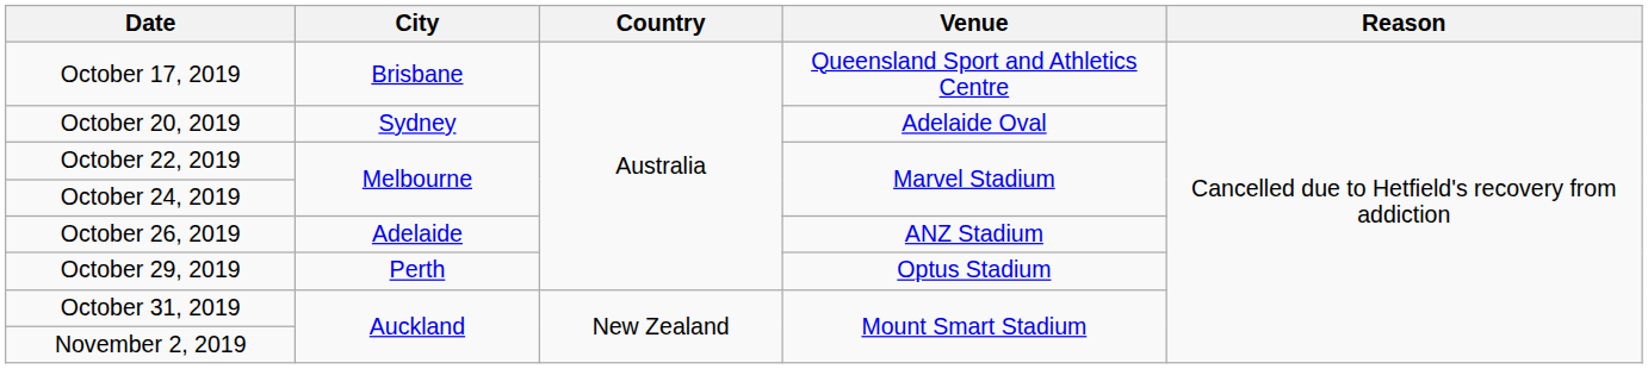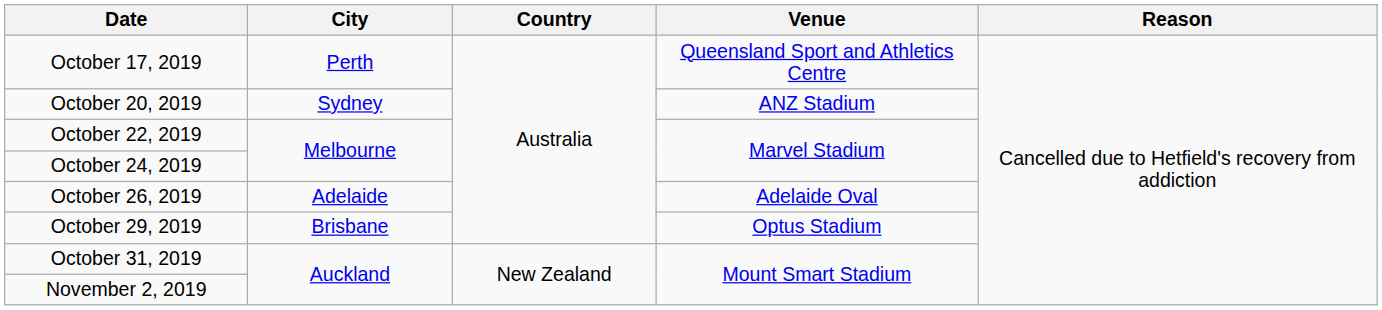 <table class="wikitable" style="text-align:center;">
 <tr>
 <th scope="col" style="width:12em;">Date</th>
 <th scope="col" style="width:10em;">City</th>
 <th scope="col" style="width:10em;">Country</th>
 <th scope="col" style="width:16em;">Venue</th>
 <th scope="col" style="width:20em;">Reason</th>
 </tr>
 <tr>
 <td>October 17, 2019</td>
-<td><a href='#'>Brisbane</a></td>
+<td><a href='#'>Perth</a></td>
 <td rowspan="6">Australia</td>
 <td><a href='#'>Queensland Sport and Athletics Centre</a></td>
 <td rowspan="8">Cancelled due to Hetfield's recovery from addiction</td>
 </tr>
 <tr>
 <td>October 20, 2019</td>
 <td><a href='#'>Sydney</a></td>
-<td><a href='#'>Adelaide Oval</a></td>
+<td><a href='#'>ANZ Stadium</a></td>
 </tr>
 <tr>
 <td>October 22, 2019</td>
 <td rowspan="2"><a href='#'>Melbourne</a></td>
 <td rowspan="2"><a href='#'>Marvel Stadium</a></td>
 </tr>
 <tr>
 <td>October 24, 2019</td>
 </tr>
 <tr>
 <td>October 26, 2019</td>
 <td><a href='#'>Adelaide</a></td>
-<td><a href='#'>ANZ Stadium</a></td>
+<td><a href='#'>Adelaide Oval</a></td>
 </tr>
 <tr>
 <td>October 29, 2019</td>
-<td><a href='#'>Perth</a></td>
+<td><a href='#'>Brisbane</a></td>
 <td><a href='#'>Optus Stadium</a></td>
 </tr>
 <tr>
 <td>October 31, 2019</td>
 <td rowspan="2"><a href='#'>Auckland</a></td>
 <td rowspan="2">New Zealand</td>
 <td rowspan="2"><a href='#'>Mount Smart Stadium</a></td>
 </tr>
 <tr>
 <td>November 2, 2019</td>
 </tr>
 </table>
